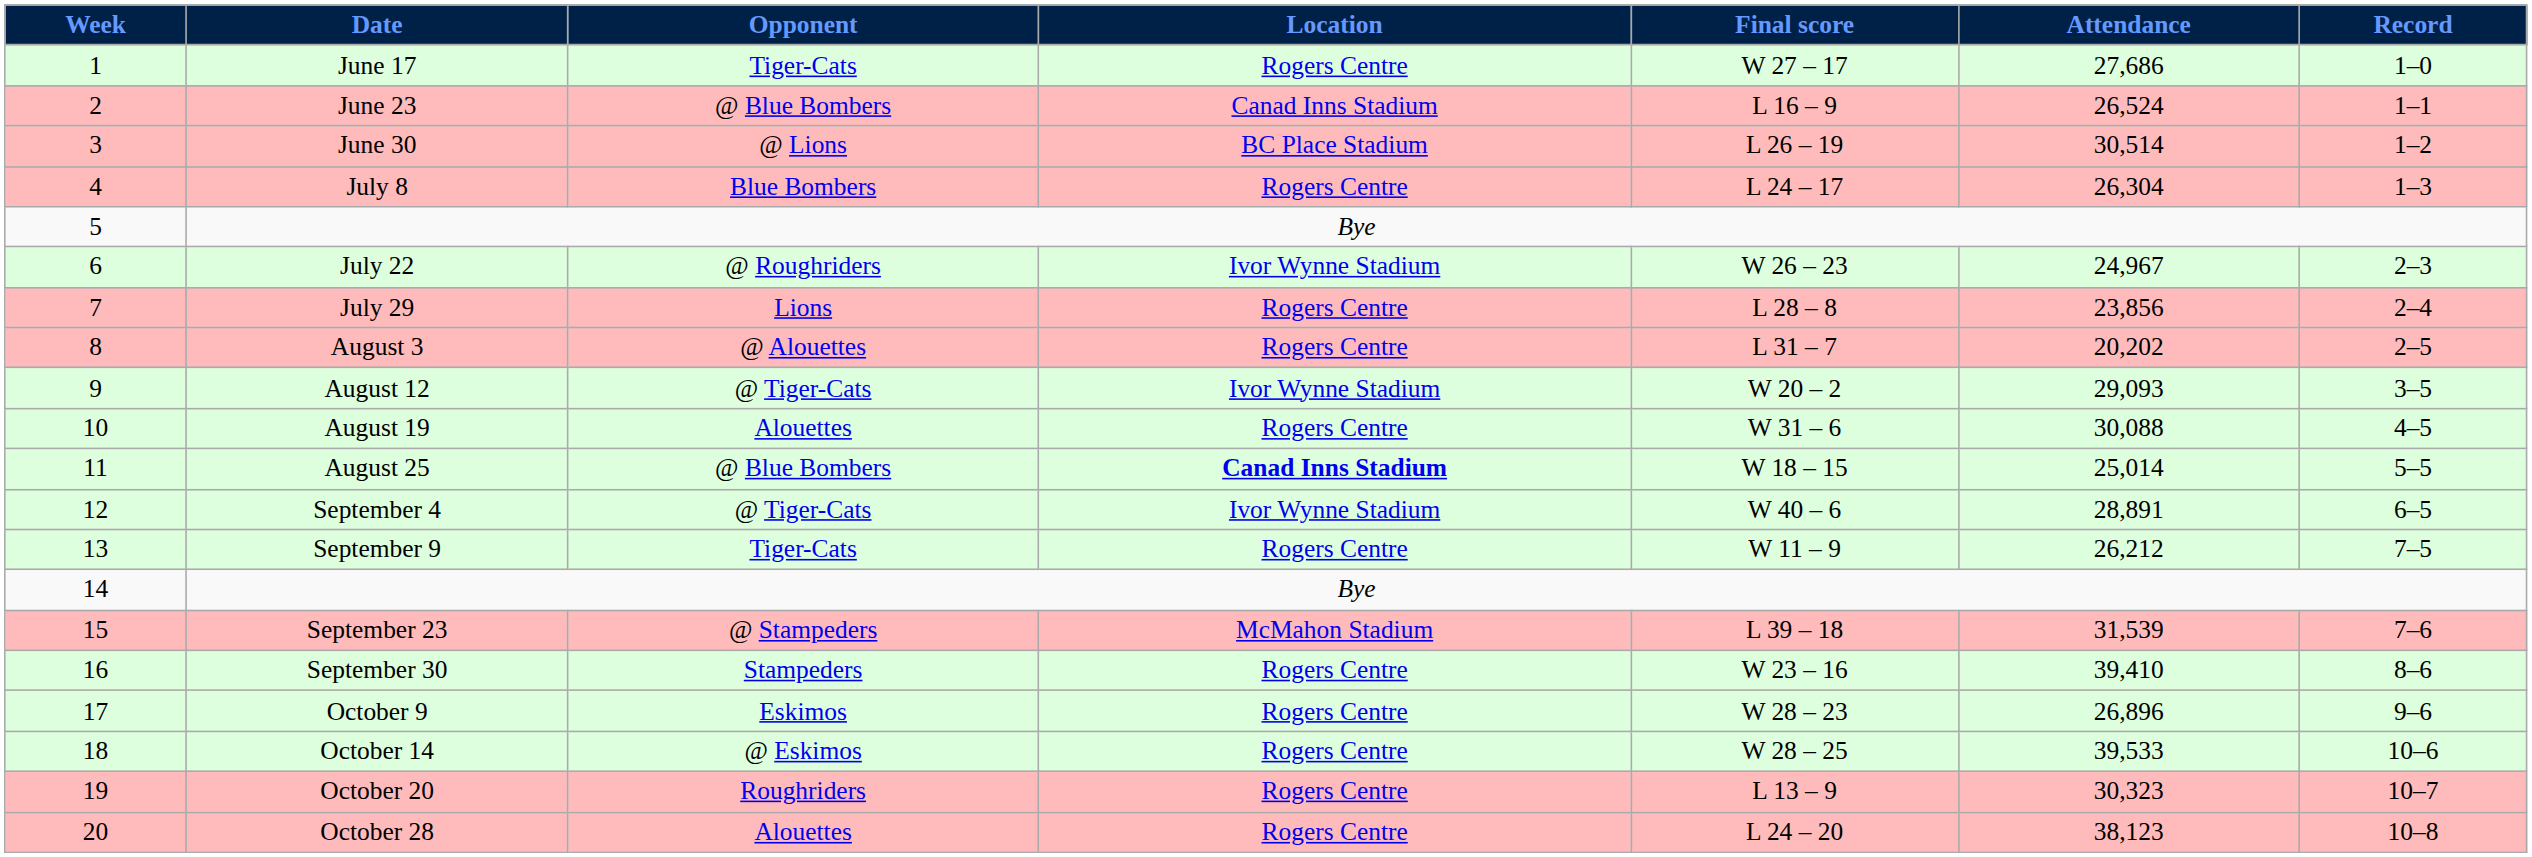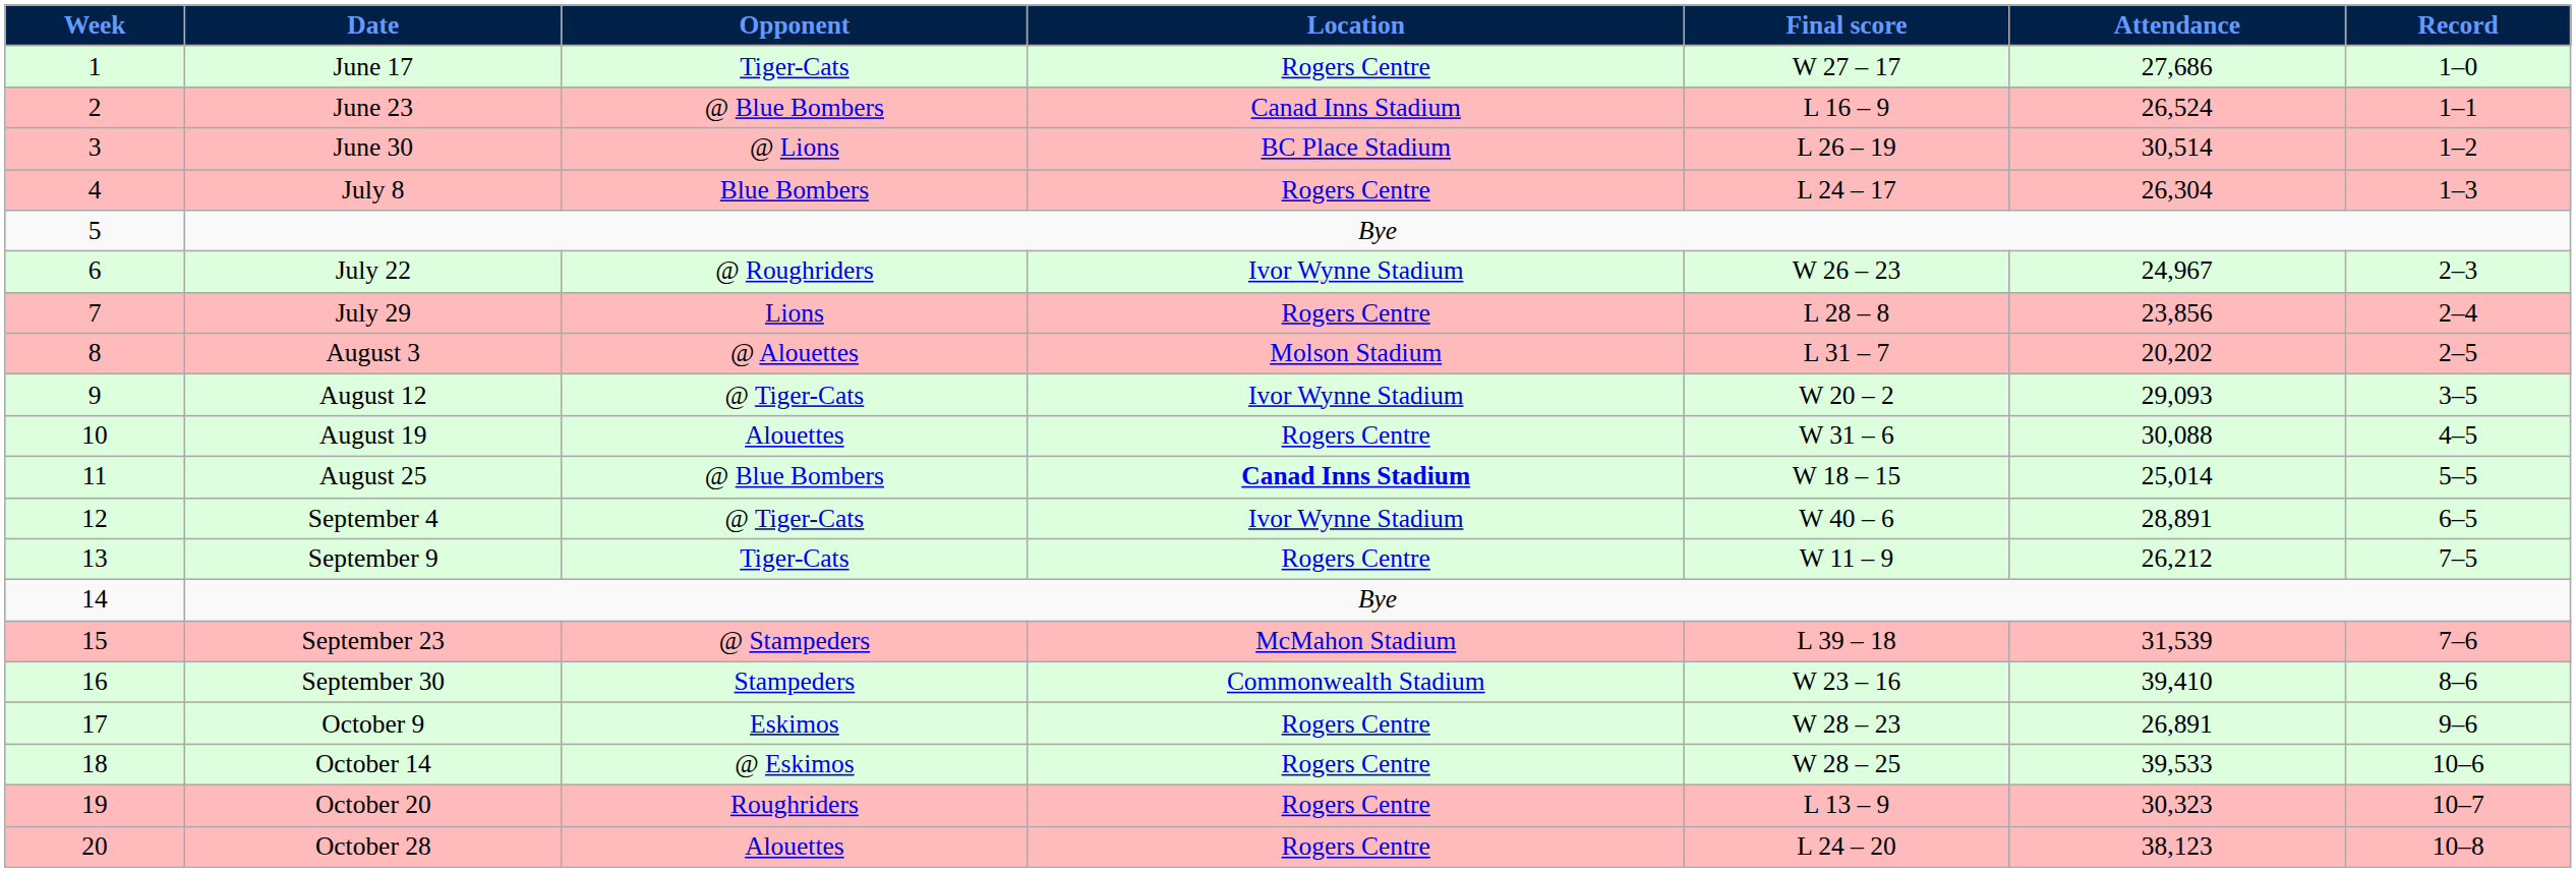 <table class="wikitable sortable" style="width:80%;">
 <tr style="text-align:center; background:#002147; color:#69f;">
 <td><strong>Week</strong></td>
 <td><strong>Date</strong></td>
 <td><strong>Opponent</strong></td>
 <td><strong>Location</strong></td>
 <td><strong>Final score</strong></td>
 <td><strong>Attendance</strong></td>
 <td><strong>Record</strong></td>
 </tr>
 <tr style="text-align:center; background:#dfd;">
 <td>1</td>
 <td>June 17</td>
 <td><a href='#'>Tiger-Cats</a></td>
 <td><a href='#'>Rogers Centre</a></td>
 <td>W 27 – 17</td>
 <td>27,686</td>
 <td>1–0</td>
 </tr>
 <tr style="text-align:center; background:#fbb;">
 <td>2</td>
 <td>June 23</td>
 <td>@ <a href='#'>Blue Bombers</a></td>
 <td><a href='#'>Canad Inns Stadium</a></td>
 <td>L 16 – 9</td>
 <td>26,524</td>
 <td>1–1</td>
 </tr>
 <tr style="text-align:center; background:#fbb;">
 <td>3</td>
 <td>June 30</td>
 <td>@ <a href='#'>Lions</a></td>
 <td><a href='#'>BC Place Stadium</a></td>
 <td>L 26 – 19</td>
 <td>30,514</td>
 <td>1–2</td>
 </tr>
 <tr style="text-align:center; background:#fbb;">
 <td>4</td>
 <td>July 8</td>
 <td><a href='#'>Blue Bombers</a></td>
 <td><a href='#'>Rogers Centre</a></td>
 <td>L 24 – 17</td>
 <td>26,304</td>
 <td>1–3</td>
 </tr>
 <tr style="text-align:center;">
 <td>5</td>
 <td colspan="56" style="text-align:center;"><em>Bye</em></td>
 </tr>
 <tr style="text-align:center; background:#dfd;">
 <td>6</td>
 <td>July 22</td>
 <td>@ <a href='#'>Roughriders</a></td>
 <td><a href='#'>Ivor Wynne Stadium</a></td>
 <td>W 26 – 23</td>
 <td>24,967</td>
 <td>2–3</td>
 </tr>
 <tr style="text-align:center; background:#fbb;">
 <td>7</td>
 <td>July 29</td>
 <td><a href='#'>Lions</a></td>
 <td><a href='#'>Rogers Centre</a></td>
 <td>L 28 – 8</td>
 <td>23,856</td>
 <td>2–4</td>
 </tr>
 <tr style="text-align:center; background:#fbb;">
 <td>8</td>
 <td>August 3</td>
 <td>@ <a href='#'>Alouettes</a></td>
-<td><a href='#'>Rogers Centre</a></td>
+<td><a href='#'>Molson Stadium</a></td>
 <td>L 31 – 7</td>
 <td>20,202</td>
 <td>2–5</td>
 </tr>
 <tr style="text-align:center; background:#dfd;">
 <td>9</td>
 <td>August 12</td>
 <td>@ <a href='#'>Tiger-Cats</a></td>
 <td><a href='#'>Ivor Wynne Stadium</a></td>
 <td>W 20 – 2</td>
 <td>29,093</td>
 <td>3–5</td>
 </tr>
 <tr style="text-align:center; background:#dfd;">
 <td>10</td>
 <td>August 19</td>
 <td><a href='#'>Alouettes</a></td>
 <td><a href='#'>Rogers Centre</a></td>
 <td>W 31 – 6</td>
 <td>30,088</td>
 <td>4–5</td>
 </tr>
 <tr style="text-align:center; background:#dfd;">
 <td>11</td>
 <td>August 25</td>
 <td>@ <a href='#'>Blue Bombers</a></td>
 <td><strong><a href='#'>Canad Inns Stadium</a></strong></td>
 <td>W 18 – 15</td>
 <td>25,014</td>
 <td>5–5</td>
 </tr>
 <tr style="text-align:center; background:#dfd;">
 <td>12</td>
 <td>September 4</td>
 <td>@ <a href='#'>Tiger-Cats</a></td>
 <td><a href='#'>Ivor Wynne Stadium</a></td>
 <td>W 40 – 6</td>
 <td>28,891</td>
 <td>6–5</td>
 </tr>
 <tr style="text-align:center; background:#dfd;">
 <td>13</td>
 <td>September 9</td>
 <td><a href='#'>Tiger-Cats</a></td>
 <td><a href='#'>Rogers Centre</a></td>
 <td>W 11 – 9</td>
 <td>26,212</td>
 <td>7–5</td>
 </tr>
 <tr style="text-align:center;">
 <td>14</td>
 <td colspan="56" style="text-align:center;"><em>Bye</em></td>
 </tr>
 <tr style="text-align:center; background:#fbb;">
 <td>15</td>
 <td>September 23</td>
 <td>@ <a href='#'>Stampeders</a></td>
 <td><a href='#'>McMahon Stadium</a></td>
 <td>L 39 – 18</td>
 <td>31,539</td>
 <td>7–6</td>
 </tr>
 <tr style="text-align:center; background:#dfd;">
 <td>16</td>
 <td>September 30</td>
 <td><a href='#'>Stampeders</a></td>
-<td><a href='#'>Rogers Centre</a></td>
+<td><a href='#'>Commonwealth Stadium</a></td>
 <td>W 23 – 16</td>
 <td>39,410</td>
 <td>8–6</td>
 </tr>
 <tr style="text-align:center; background:#dfd;">
 <td>17</td>
 <td>October 9</td>
 <td><a href='#'>Eskimos</a></td>
 <td><a href='#'>Rogers Centre</a></td>
 <td>W 28 – 23</td>
-<td>26,896</td>
+<td>26,891</td>
 <td>9–6</td>
 </tr>
 <tr style="text-align:center; background:#dfd;">
 <td>18</td>
 <td>October 14</td>
 <td>@ <a href='#'>Eskimos</a></td>
 <td><a href='#'>Rogers Centre</a></td>
 <td>W 28 – 25</td>
 <td>39,533</td>
 <td>10–6</td>
 </tr>
 <tr style="text-align:center; background:#fbb;">
 <td>19</td>
 <td>October 20</td>
 <td><a href='#'>Roughriders</a></td>
 <td><a href='#'>Rogers Centre</a></td>
 <td>L 13 – 9</td>
 <td>30,323</td>
 <td>10–7</td>
 </tr>
 <tr style="text-align:center; background:#fbb;">
 <td>20</td>
 <td>October 28</td>
 <td><a href='#'>Alouettes</a></td>
 <td><a href='#'>Rogers Centre</a></td>
 <td>L 24 – 20</td>
 <td>38,123</td>
 <td>10–8</td>
 </tr>
 </table>
